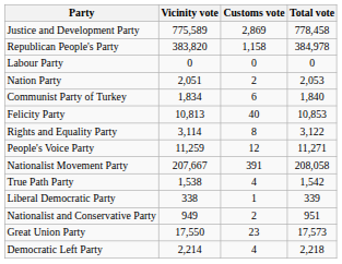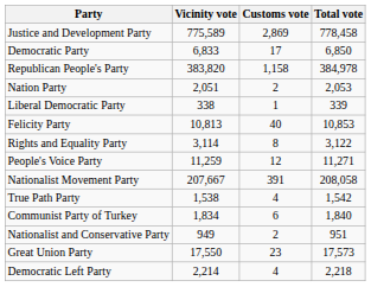 <table class="wikitable sortable">
 <tr>
 <th style="text-align:center;">Party</th>
 <th style="text-align:center;">Vicinity vote</th>
 <th style="text-align:center;">Customs vote</th>
 <th style="text-align:center;">Total vote</th>
 </tr>
 <tr>
 <td>Justice and Development Party</td>
 <td style="text-align:center;">775,589</td>
 <td style="text-align:center;">2,869</td>
 <td style="text-align:center;">778,458</td>
 </tr>
 <tr>
+<td>Democratic Party</td>
+<td style="text-align:center;">6,833</td>
+<td style="text-align:center;">17</td>
+<td style="text-align:center;">6,850</td>
+</tr>
+<tr>
 <td>Republican People's Party</td>
 <td style="text-align:center;">383,820</td>
 <td style="text-align:center;">1,158</td>
 <td style="text-align:center;">384,978</td>
-</tr>
-<tr>
-<td>Labour Party</td>
-<td style="text-align:center;">0</td>
-<td style="text-align:center;">0</td>
-<td style="text-align:center;">0</td>
 </tr>
 <tr>
 <td>Nation Party</td>
 <td style="text-align:center;">2,051</td>
 <td style="text-align:center;">2</td>
 <td style="text-align:center;">2,053</td>
 </tr>
 <tr>
-<td>Communist Party of Turkey</td>
-<td style="text-align:center;">1,834</td>
-<td style="text-align:center;">6</td>
-<td style="text-align:center;">1,840</td>
+<td>Liberal Democratic Party</td>
+<td style="text-align:center;">338</td>
+<td style="text-align:center;">1</td>
+<td style="text-align:center;">339</td>
 </tr>
 <tr>
 <td>Felicity Party</td>
 <td style="text-align:center;">10,813</td>
 <td style="text-align:center;">40</td>
 <td style="text-align:center;">10,853</td>
 </tr>
 <tr>
 <td>Rights and Equality Party</td>
 <td style="text-align:center;">3,114</td>
 <td style="text-align:center;">8</td>
 <td style="text-align:center;">3,122</td>
 </tr>
 <tr>
 <td>People's Voice Party</td>
 <td style="text-align:center;">11,259</td>
 <td style="text-align:center;">12</td>
 <td style="text-align:center;">11,271</td>
 </tr>
 <tr>
 <td>Nationalist Movement Party</td>
 <td style="text-align:center;">207,667</td>
 <td style="text-align:center;">391</td>
 <td style="text-align:center;">208,058</td>
 </tr>
 <tr>
 <td>True Path Party</td>
 <td style="text-align:center;">1,538</td>
 <td style="text-align:center;">4</td>
 <td style="text-align:center;">1,542</td>
 </tr>
 <tr>
-<td>Liberal Democratic Party</td>
-<td style="text-align:center;">338</td>
-<td style="text-align:center;">1</td>
-<td style="text-align:center;">339</td>
+<td>Communist Party of Turkey</td>
+<td style="text-align:center;">1,834</td>
+<td style="text-align:center;">6</td>
+<td style="text-align:center;">1,840</td>
 </tr>
 <tr>
 <td>Nationalist and Conservative Party</td>
 <td style="text-align:center;">949</td>
 <td style="text-align:center;">2</td>
 <td style="text-align:center;">951</td>
 </tr>
 <tr>
 <td>Great Union Party</td>
 <td style="text-align:center;">17,550</td>
 <td style="text-align:center;">23</td>
 <td style="text-align:center;">17,573</td>
 </tr>
 <tr>
 <td>Democratic Left Party</td>
 <td style="text-align:center;">2,214</td>
 <td style="text-align:center;">4</td>
 <td style="text-align:center;">2,218</td>
 </tr>
 </table>
